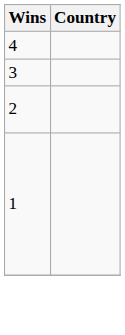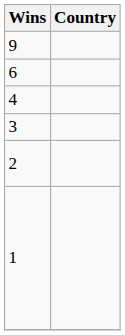 <table class="wikitable">
 <tr>
 <th>Wins</th>
 <th>Country</th>
+</tr>
+<tr>
+<td>9</td>
+<td></td>
+</tr>
+<tr>
+<td>6</td>
+<td></td>
 </tr>
 <tr>
 <td>4</td>
 <td><br></td>
 </tr>
 <tr>
 <td>3</td>
 <td></td>
 </tr>
 <tr>
 <td>2</td>
 <td><br><br></td>
 </tr>
 <tr>
 <td>1</td>
 <td><br><br><br><br><br><br><br></td>
 </tr>
 <tr>
 </tr>
 </table>
